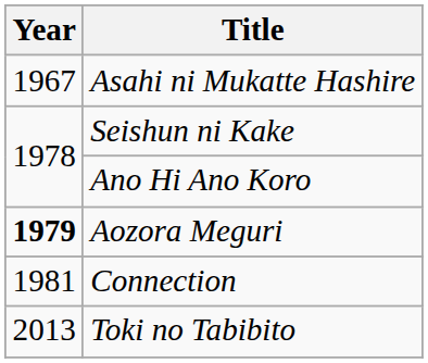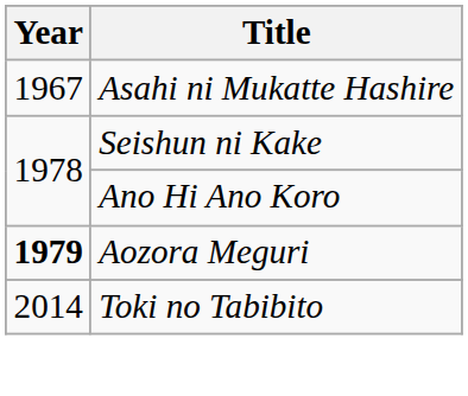 <table class="wikitable">
 <tr>
 <th>Year</th>
 <th>Title</th>
 </tr>
 <tr>
 <td>1967</td>
 <td><em>Asahi ni Mukatte Hashire</em></td>
 </tr>
 <tr>
 <td rowspan="2">1978</td>
 <td><em>Seishun ni Kake</em></td>
 </tr>
 <tr>
 <td><em>Ano Hi Ano Koro</em></td>
 </tr>
 <tr>
 <td><strong>1979</strong></td>
 <td><em>Aozora Meguri</em></td>
 </tr>
 <tr>
-<td>1981</td>
-<td><em>Connection</em></td>
-</tr>
-<tr>
-<td>2013</td>
+<td>2014</td>
 <td><em>Toki no Tabibito</em></td>
 </tr>
 </table>
